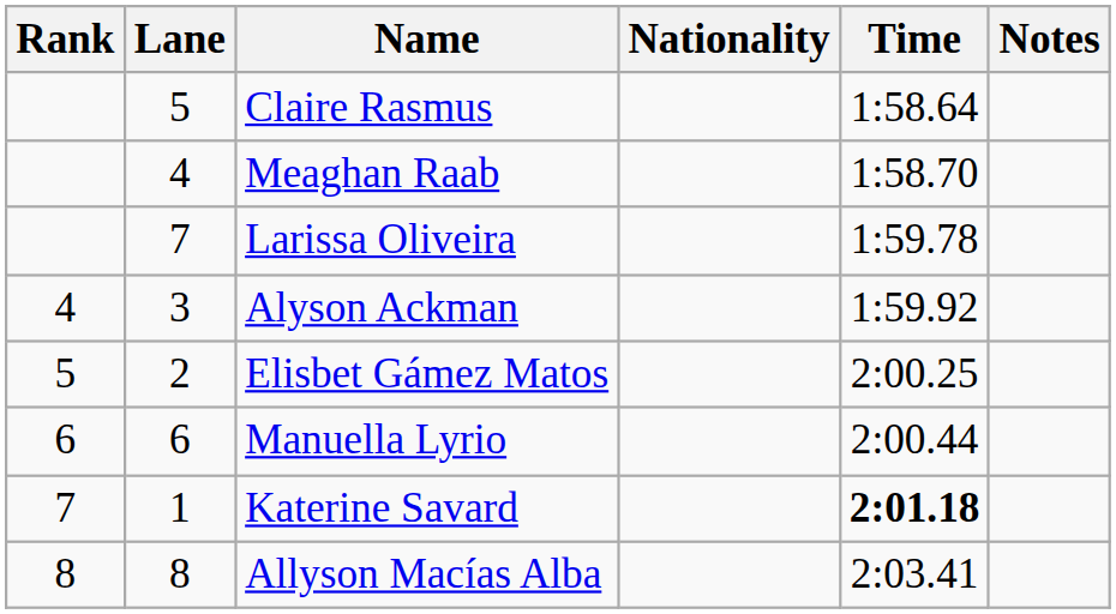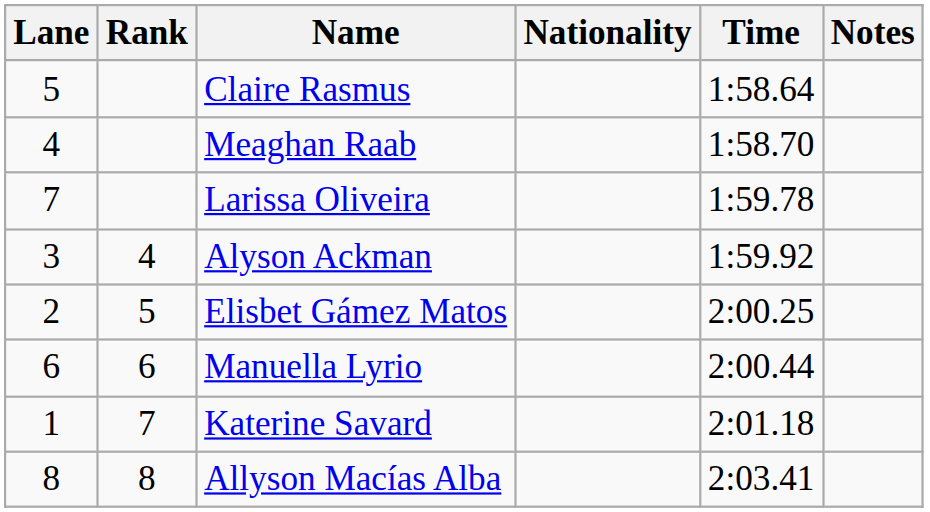 <table class="wikitable sortable" style="text-align:center">
 <tr>
+<th>Lane</th>
 <th>Rank</th>
-<th>Lane</th>
 <th>Name</th>
 <th>Nationality</th>
 <th>Time</th>
 <th>Notes</th>
 </tr>
 <tr>
+<td>5</td>
 <td></td>
-<td>5</td>
 <td align=left><a href='#'>Claire Rasmus</a></td>
 <td align=left></td>
 <td>1:58.64</td>
 <td></td>
 </tr>
 <tr>
+<td>4</td>
 <td></td>
-<td>4</td>
 <td align=left><a href='#'>Meaghan Raab</a></td>
 <td align=left></td>
 <td>1:58.70</td>
 <td></td>
 </tr>
 <tr>
+<td>7</td>
 <td></td>
-<td>7</td>
 <td align=left><a href='#'>Larissa Oliveira</a></td>
 <td align=left></td>
 <td>1:59.78</td>
 <td></td>
 </tr>
 <tr>
+<td>3</td>
 <td>4</td>
-<td>3</td>
 <td align=left><a href='#'>Alyson Ackman</a></td>
 <td align=left></td>
 <td>1:59.92</td>
 <td></td>
 </tr>
 <tr>
+<td>2</td>
 <td>5</td>
-<td>2</td>
 <td align=left><a href='#'>Elisbet Gámez Matos</a></td>
 <td align=left></td>
 <td>2:00.25</td>
 <td></td>
 </tr>
 <tr>
 <td>6</td>
 <td>6</td>
 <td align=left><a href='#'>Manuella Lyrio</a></td>
 <td align=left></td>
 <td>2:00.44</td>
 <td></td>
 </tr>
 <tr>
+<td>1</td>
 <td>7</td>
-<td>1</td>
 <td align=left><a href='#'>Katerine Savard</a></td>
 <td align=left></td>
-<td><strong>2:01.18</strong></td>
+<td>2:01.18</td>
 <td></td>
 </tr>
 <tr>
 <td>8</td>
 <td>8</td>
 <td align=left><a href='#'>Allyson Macías Alba</a></td>
 <td align=left></td>
 <td>2:03.41</td>
 <td></td>
 </tr>
 </table>
